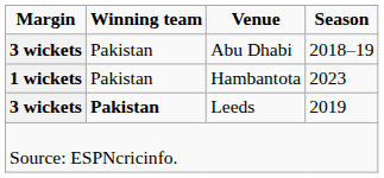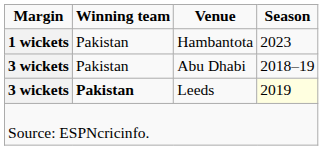 <table class="wikitable">
 <tr>
 <td align="center"><strong>Margin</strong></td>
 <td align="center"><strong>Winning team</strong></td>
 <td align="center"><strong>Venue</strong></td>
 <td align="center"><strong>Season</strong></td>
-</tr>
-<tr>
-<th>3 wickets</th>
-<td>Pakistan</td>
-<td>Abu Dhabi</td>
-<td>2018–19</td>
 </tr>
 <tr>
 <th>1 wickets</th>
 <td>Pakistan</td>
 <td>Hambantota</td>
 <td>2023</td>
 </tr>
 <tr>
 <th>3 wickets</th>
+<td>Pakistan</td>
+<td>Abu Dhabi</td>
+<td>2018–19</td>
+</tr>
+<tr>
+<th>3 wickets</th>
 <td><strong>Pakistan</strong></td>
 <td>Leeds</td>
-<td>2019</td>
+<td style="background: lightyellow;">2019</td>
 </tr>
 <tr>
 <td colspan="4"><br>Source: ESPNcricinfo.</td>
 </tr>
 </table>
